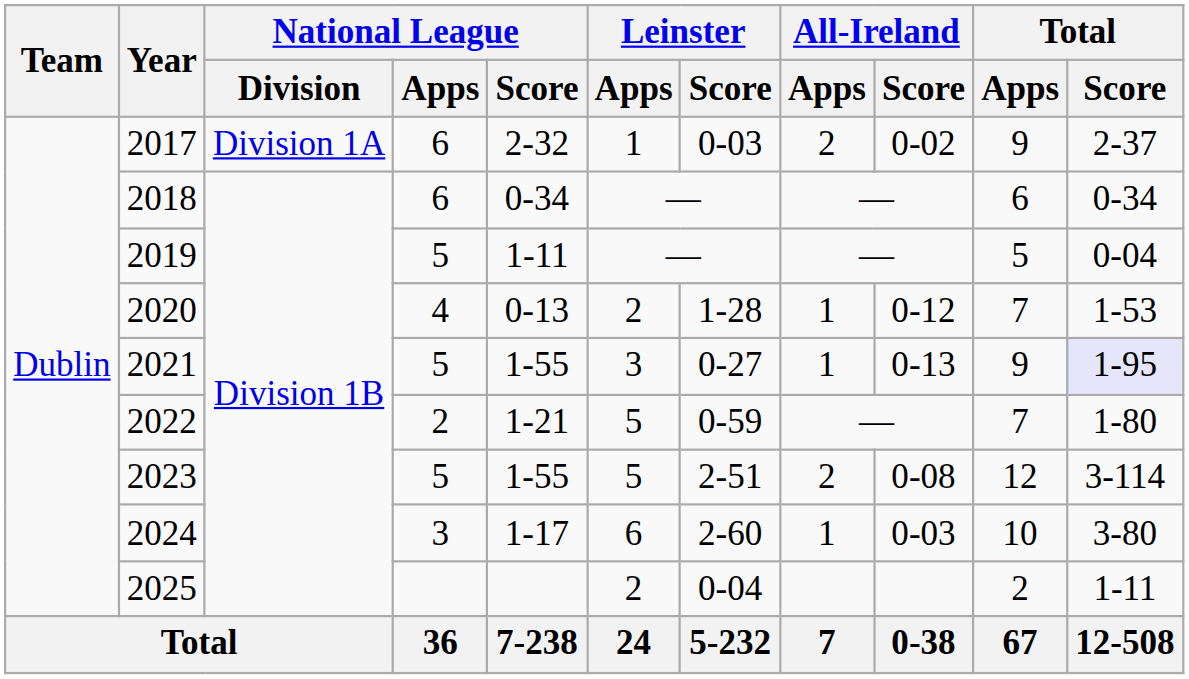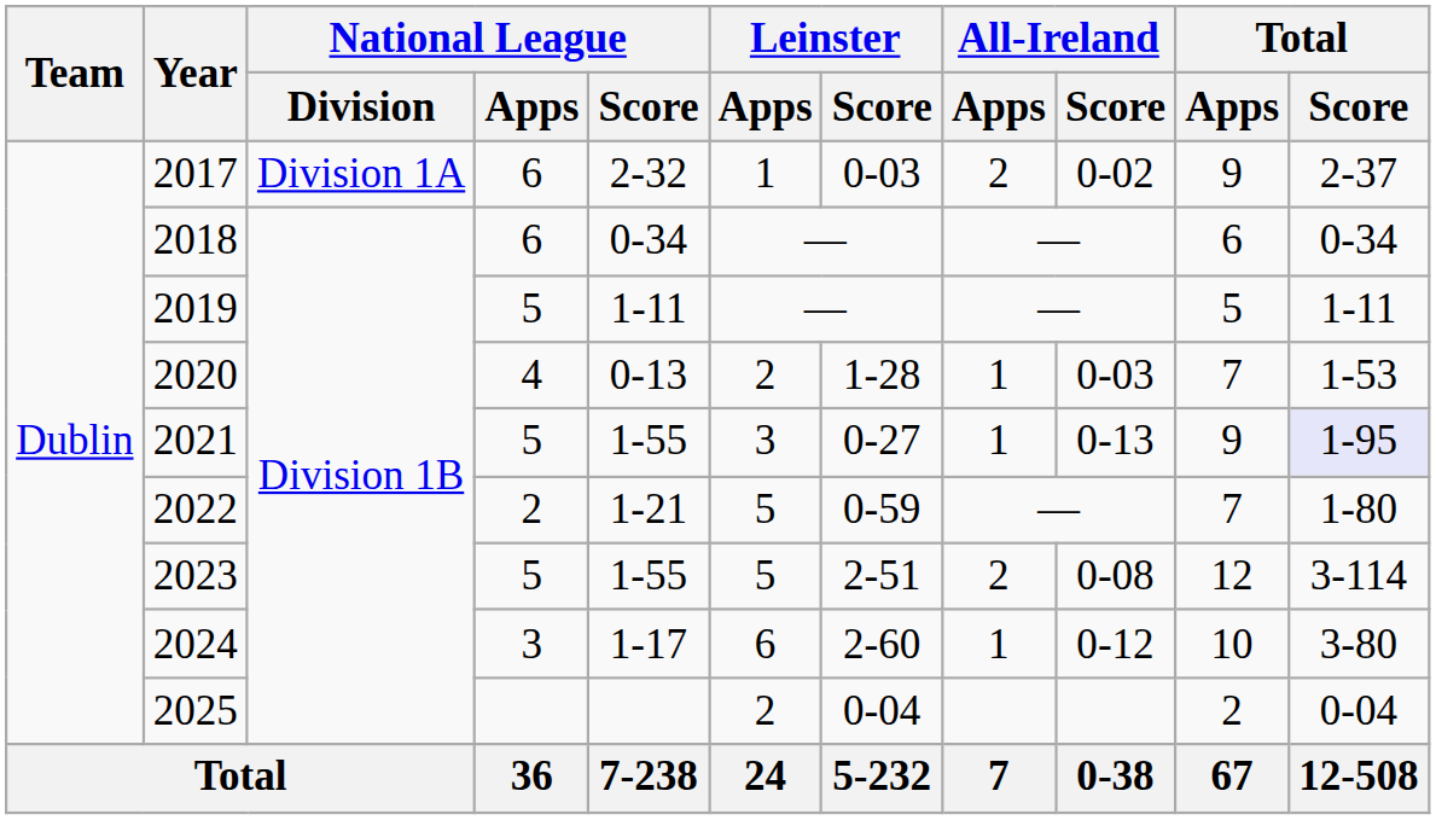 <table class="wikitable" style="text-align:center">
 <tr>
 <th rowspan="2">Team</th>
 <th rowspan="2">Year</th>
 <th colspan="3"><a href='#'>National League</a></th>
 <th colspan="2"><a href='#'>Leinster</a></th>
 <th colspan="2"><a href='#'>All-Ireland</a></th>
 <th colspan="2">Total</th>
 </tr>
 <tr>
 <th>Division</th>
 <th>Apps</th>
 <th>Score</th>
 <th>Apps</th>
 <th>Score</th>
 <th>Apps</th>
 <th>Score</th>
 <th>Apps</th>
 <th>Score</th>
 </tr>
 <tr>
 <td rowspan="9"><a href='#'>Dublin</a></td>
 <td>2017</td>
 <td rowspan="1"><a href='#'>Division 1A</a></td>
 <td>6</td>
 <td>2-32</td>
 <td>1</td>
 <td>0-03</td>
 <td>2</td>
 <td>0-02</td>
 <td>9</td>
 <td>2-37</td>
 </tr>
 <tr>
 <td>2018</td>
 <td rowspan="8"><a href='#'>Division 1B</a></td>
 <td>6</td>
 <td>0-34</td>
 <td colspan="2">—</td>
 <td colspan="2">—</td>
 <td>6</td>
 <td>0-34</td>
 </tr>
 <tr>
 <td>2019</td>
 <td>5</td>
 <td>1-11</td>
 <td colspan=2>—</td>
 <td colspan=2>—</td>
 <td>5</td>
-<td>0-04</td>
+<td>1-11</td>
 </tr>
 <tr>
 <td>2020</td>
 <td>4</td>
 <td>0-13</td>
 <td>2</td>
 <td>1-28</td>
 <td>1</td>
-<td>0-12</td>
+<td>0-03</td>
 <td>7</td>
 <td>1-53</td>
 </tr>
 <tr>
 <td>2021</td>
 <td>5</td>
 <td>1-55</td>
 <td>3</td>
 <td>0-27</td>
 <td>1</td>
 <td>0-13</td>
 <td>9</td>
 <td style="background: lavender;">1-95</td>
 </tr>
 <tr>
 <td>2022</td>
 <td>2</td>
 <td>1-21</td>
 <td>5</td>
 <td>0-59</td>
 <td colspan="2">—</td>
 <td>7</td>
 <td>1-80</td>
 </tr>
 <tr>
 <td>2023</td>
 <td>5</td>
 <td>1-55</td>
 <td>5</td>
 <td>2-51</td>
 <td>2</td>
 <td>0-08</td>
 <td>12</td>
 <td>3-114</td>
 </tr>
 <tr>
 <td>2024</td>
 <td>3</td>
 <td>1-17</td>
 <td>6</td>
 <td>2-60</td>
 <td>1</td>
-<td>0-03</td>
+<td>0-12</td>
 <td>10</td>
 <td>3-80</td>
 </tr>
 <tr>
 <td>2025</td>
 <td></td>
 <td></td>
 <td>2</td>
 <td>0-04</td>
 <td></td>
 <td></td>
 <td>2</td>
-<td>1-11</td>
+<td>0-04</td>
 </tr>
 <tr>
 <th colspan="3">Total</th>
 <th>36</th>
 <th>7-238</th>
 <th>24</th>
 <th>5-232</th>
 <th>7</th>
 <th>0-38</th>
 <th>67</th>
 <th>12-508</th>
 </tr>
 </table>
